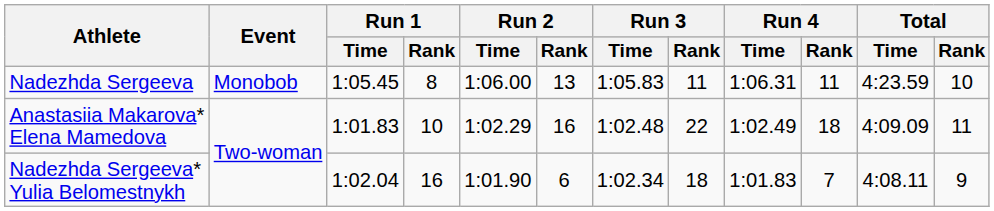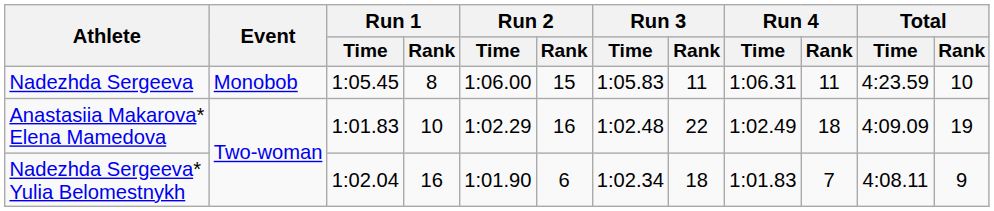 <table class=wikitable style="text-align:center; font-size:90%">
 <tr>
 <th rowspan=2>Athlete</th>
 <th rowspan=2>Event</th>
 <th colspan=2>Run 1</th>
 <th colspan=2>Run 2</th>
 <th colspan=2>Run 3</th>
 <th colspan=2>Run 4</th>
 <th colspan=2>Total</th>
 </tr>
 <tr style="font-size:95%">
 <th>Time</th>
 <th>Rank</th>
 <th>Time</th>
 <th>Rank</th>
 <th>Time</th>
 <th>Rank</th>
 <th>Time</th>
 <th>Rank</th>
 <th>Time</th>
 <th>Rank</th>
 </tr>
 <tr>
 <td align=left><a href='#'>Nadezhda Sergeeva</a></td>
 <td align=left><a href='#'>Monobob</a></td>
 <td>1:05.45</td>
 <td>8</td>
 <td>1:06.00</td>
-<td>13</td>
+<td>15</td>
 <td>1:05.83</td>
 <td>11</td>
 <td>1:06.31</td>
 <td>11</td>
 <td>4:23.59</td>
 <td>10</td>
 </tr>
 <tr>
 <td align=left><a href='#'>Anastasiia Makarova</a>*<br><a href='#'>Elena Mamedova</a></td>
 <td align=left rowspan=2><a href='#'>Two-woman</a></td>
 <td>1:01.83</td>
 <td>10</td>
 <td>1:02.29</td>
 <td>16</td>
 <td>1:02.48</td>
 <td>22</td>
 <td>1:02.49</td>
 <td>18</td>
 <td>4:09.09</td>
-<td>11</td>
+<td>19</td>
 </tr>
 <tr>
 <td align=left><a href='#'>Nadezhda Sergeeva</a>*<br><a href='#'>Yulia Belomestnykh</a></td>
 <td>1:02.04</td>
 <td>16</td>
 <td>1:01.90</td>
 <td>6</td>
 <td>1:02.34</td>
 <td>18</td>
 <td>1:01.83</td>
 <td>7</td>
 <td>4:08.11</td>
 <td>9</td>
 </tr>
 </table>
